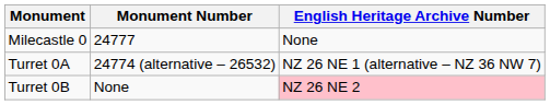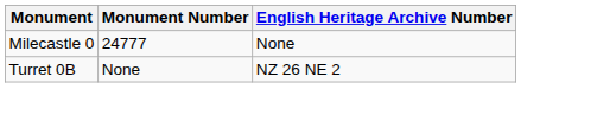 <table class="wikitable">
 <tr>
 <th>Monument</th>
 <th>Monument Number</th>
 <th><a href='#'>English Heritage Archive</a> Number</th>
 </tr>
 <tr>
 <td>Milecastle 0</td>
 <td>24777</td>
 <td>None</td>
 </tr>
 <tr>
-<td>Turret 0A</td>
-<td>24774 (alternative – 26532)</td>
-<td>NZ 26 NE 1 (alternative – NZ 36 NW 7)</td>
-</tr>
-<tr>
 <td>Turret 0B</td>
 <td>None</td>
-<td style="background: pink;">NZ 26 NE 2</td>
+<td>NZ 26 NE 2</td>
 </tr>
 </table>
